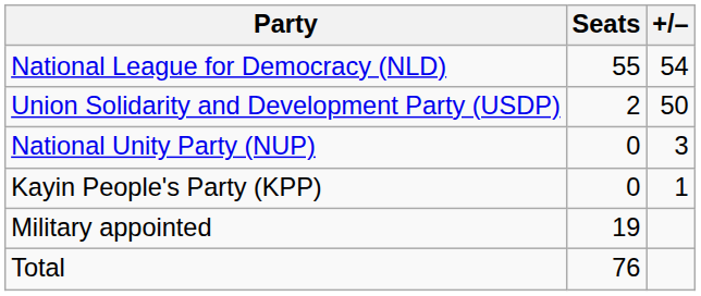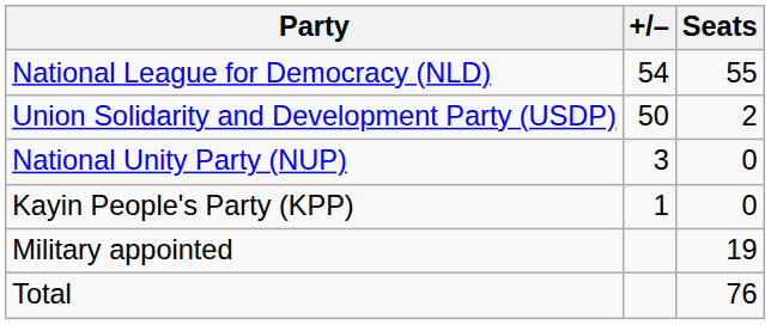 <table class=wikitable style=text-align:right>
 <tr>
 <th>Party</th>
+<th>+/–</th>
 <th>Seats</th>
-<th>+/–</th>
 </tr>
 <tr>
 <td align=left><a href='#'>National League for Democracy (NLD)</a></td>
+<td>54</td>
 <td>55</td>
-<td>54</td>
 </tr>
 <tr>
 <td align=left><a href='#'>Union Solidarity and Development Party (USDP)</a></td>
+<td>50</td>
 <td>2</td>
-<td>50</td>
 </tr>
 <tr>
 <td align=left><a href='#'>National Unity Party (NUP)</a></td>
+<td>3</td>
 <td>0</td>
-<td>3</td>
 </tr>
 <tr>
 <td align=left>Kayin People's Party (KPP)</td>
+<td>1</td>
 <td>0</td>
-<td>1</td>
 </tr>
 <tr>
 <td align=left>Military appointed</td>
+<td></td>
 <td>19</td>
-<td></td>
 </tr>
 <tr>
 <td align=left>Total</td>
+<td></td>
 <td>76</td>
-<td></td>
 </tr>
 </table>
